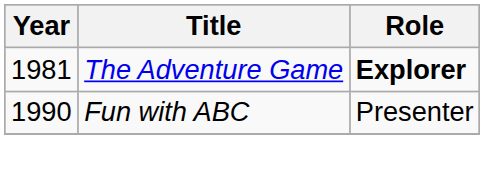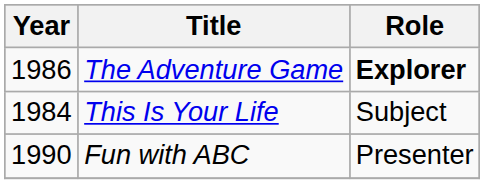 <table class="wikitable">
 <tr>
 <th>Year</th>
 <th>Title</th>
 <th>Role</th>
 </tr>
 <tr>
-<td>1981</td>
+<td>1986</td>
 <td><em><a href='#'>The Adventure Game</a></em></td>
 <td><strong>Explorer</strong></td>
+</tr>
+<tr>
+<td>1984</td>
+<td><em><a href='#'>This Is Your Life</a></em></td>
+<td>Subject</td>
 </tr>
 <tr>
 <td>1990</td>
 <td><em>Fun with ABC</em></td>
 <td>Presenter</td>
 </tr>
 <tr>
 </tr>
 </table>
